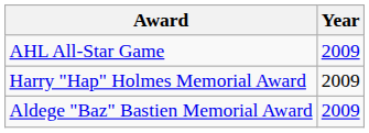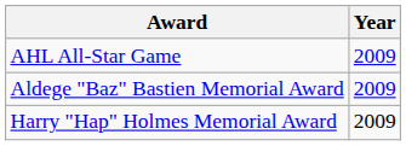 <table class="wikitable" border="1">
 <tr>
 <th>Award</th>
 <th>Year</th>
 </tr>
 <tr>
 <td><a href='#'>AHL All-Star Game</a></td>
 <td><a href='#'>2009</a></td>
 </tr>
 <tr>
+<td><a href='#'>Aldege "Baz" Bastien Memorial Award</a></td>
+<td><a href='#'>2009</a></td>
+</tr>
+<tr>
 <td><a href='#'>Harry "Hap" Holmes Memorial Award</a></td>
 <td>2009</td>
 </tr>
-<tr>
-<td><a href='#'>Aldege "Baz" Bastien Memorial Award</a></td>
-<td><a href='#'>2009</a></td>
-</tr>
 </table>
